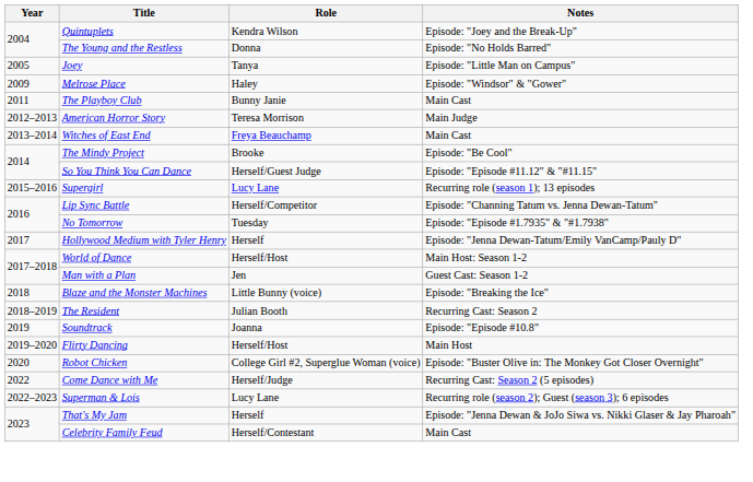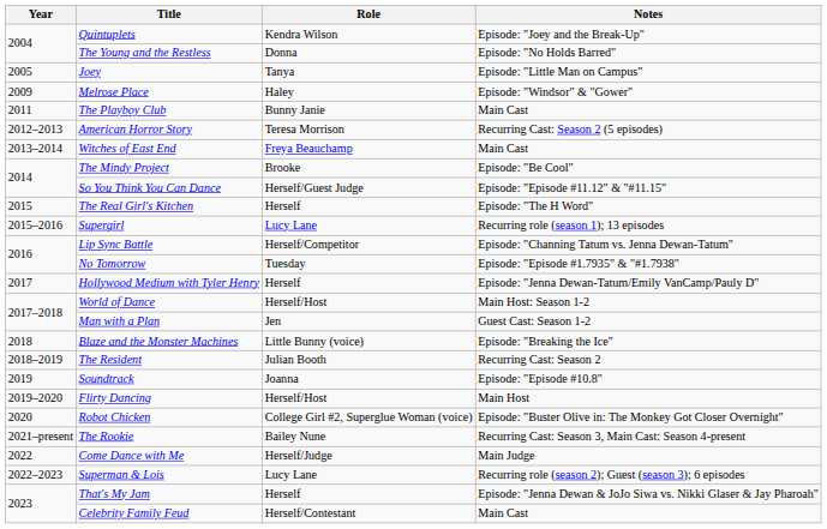 <table class="wikitable sortable">
 <tr>
 <th>Year</th>
 <th>Title</th>
 <th>Role</th>
 <th>Notes</th>
 </tr>
 <tr>
 <td rowspan="2">2004</td>
 <td><em><a href='#'>Quintuplets</a></em></td>
 <td>Kendra Wilson</td>
 <td>Episode: "Joey and the Break-Up"</td>
 </tr>
 <tr>
 <td><em><a href='#'>The Young and the Restless</a></em></td>
 <td>Donna</td>
 <td>Episode: "No Holds Barred"</td>
 </tr>
 <tr>
 <td>2005</td>
 <td><em><a href='#'>Joey</a></em></td>
 <td>Tanya</td>
 <td>Episode: "Little Man on Campus"</td>
 </tr>
 <tr>
 <td>2009</td>
 <td><em><a href='#'>Melrose Place</a></em></td>
 <td>Haley</td>
 <td>Episode: "Windsor" & "Gower"</td>
 </tr>
 <tr>
 <td>2011</td>
 <td><em><a href='#'>The Playboy Club</a></em></td>
 <td>Bunny Janie</td>
 <td>Main Cast</td>
 </tr>
 <tr>
 <td>2012–2013</td>
 <td><em><a href='#'>American Horror Story</a></em></td>
 <td>Teresa Morrison</td>
-<td>Main Judge</td>
+<td>Recurring Cast: <a href='#'>Season 2</a> (5 episodes)</td>
 </tr>
 <tr>
 <td>2013–2014</td>
 <td><em><a href='#'>Witches of East End</a></em></td>
 <td><a href='#'>Freya Beauchamp</a></td>
 <td>Main Cast</td>
 </tr>
 <tr>
 <td rowspan="2">2014</td>
 <td><em><a href='#'>The Mindy Project</a></em></td>
 <td>Brooke</td>
 <td>Episode: "Be Cool"</td>
 </tr>
 <tr>
 <td><em><a href='#'>So You Think You Can Dance</a></em></td>
 <td>Herself/Guest Judge</td>
 <td>Episode: "Episode #11.12" & "#11.15"</td>
+</tr>
+<tr>
+<td>2015</td>
+<td><em><a href='#'>The Real Girl's Kitchen</a></em></td>
+<td>Herself</td>
+<td>Episode: "The H Word"</td>
 </tr>
 <tr>
 <td>2015–2016</td>
 <td><em><a href='#'>Supergirl</a></em></td>
 <td><a href='#'>Lucy Lane</a></td>
 <td>Recurring role (<a href='#'>season 1</a>); 13 episodes</td>
 </tr>
 <tr>
 <td rowspan="2">2016</td>
 <td><em><a href='#'>Lip Sync Battle</a></em></td>
 <td>Herself/Competitor</td>
 <td>Episode: "Channing Tatum vs. Jenna Dewan-Tatum"</td>
 </tr>
 <tr>
 <td><em><a href='#'>No Tomorrow</a></em></td>
 <td>Tuesday</td>
 <td>Episode: "Episode #1.7935" & "#1.7938"</td>
 </tr>
 <tr>
 <td>2017</td>
 <td><em><a href='#'>Hollywood Medium with Tyler Henry</a></em></td>
 <td>Herself</td>
 <td>Episode: "Jenna Dewan-Tatum/Emily VanCamp/Pauly D"</td>
 </tr>
 <tr>
 <td rowspan="2">2017–2018</td>
 <td><em><a href='#'>World of Dance</a></em></td>
 <td>Herself/Host</td>
 <td>Main Host: Season 1-2</td>
 </tr>
 <tr>
 <td><em><a href='#'>Man with a Plan</a></em></td>
 <td>Jen</td>
 <td>Guest Cast: Season 1-2</td>
 </tr>
 <tr>
 <td>2018</td>
 <td><em><a href='#'>Blaze and the Monster Machines</a></em></td>
 <td>Little Bunny (voice)</td>
 <td>Episode: "Breaking the Ice"</td>
 </tr>
 <tr>
 <td>2018–2019</td>
 <td><em><a href='#'>The Resident</a></em></td>
 <td>Julian Booth</td>
 <td>Recurring Cast: Season 2</td>
 </tr>
 <tr>
 <td>2019</td>
 <td><em><a href='#'>Soundtrack</a></em></td>
 <td>Joanna</td>
 <td>Episode: "Episode #10.8"</td>
 </tr>
 <tr>
 <td>2019–2020</td>
 <td><em><a href='#'>Flirty Dancing</a></em></td>
 <td>Herself/Host</td>
 <td>Main Host</td>
 </tr>
 <tr>
 <td>2020</td>
 <td><em><a href='#'>Robot Chicken</a></em></td>
 <td>College Girl #2, Superglue Woman (voice)</td>
 <td>Episode: "Buster Olive in: The Monkey Got Closer Overnight"</td>
 </tr>
 <tr>
+<td>2021–present</td>
+<td><em><a href='#'>The Rookie</a></em></td>
+<td>Bailey Nune</td>
+<td>Recurring Cast: Season 3, Main Cast: Season 4-present</td>
+</tr>
+<tr>
 <td>2022</td>
 <td><em><a href='#'>Come Dance with Me</a></em></td>
 <td>Herself/Judge</td>
-<td>Recurring Cast: <a href='#'>Season 2</a> (5 episodes)</td>
+<td>Main Judge</td>
 </tr>
 <tr>
 <td>2022–2023</td>
 <td><em><a href='#'>Superman & Lois</a></em></td>
 <td>Lucy Lane</td>
 <td>Recurring role (<a href='#'>season 2</a>); Guest (<a href='#'>season 3</a>); 6 episodes</td>
 </tr>
 <tr>
 <td rowspan="2">2023</td>
 <td><em><a href='#'>That's My Jam</a></em></td>
 <td>Herself</td>
 <td>Episode: "Jenna Dewan & JoJo Siwa vs. Nikki Glaser & Jay Pharoah"</td>
 </tr>
 <tr>
 <td><em><a href='#'>Celebrity Family Feud</a></em></td>
 <td>Herself/Contestant</td>
 <td>Main Cast</td>
 </tr>
 </table>
